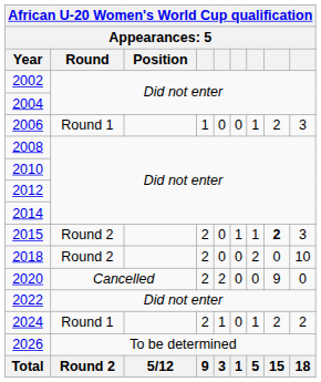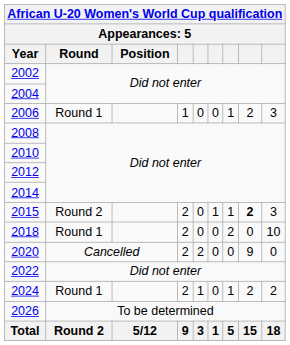 <table class="wikitable" style="text-align: center;">
 <tr>
 <th colspan=9><a href='#'>African U-20 Women's World Cup qualification</a></th>
 </tr>
 <tr>
 <th colspan=9>Appearances: 5</th>
 </tr>
 <tr>
 <th>Year</th>
 <th>Round</th>
 <th>Position</th>
 <th></th>
 <th></th>
 <th></th>
 <th></th>
 <th></th>
 <th></th>
 </tr>
 <tr>
 <td><a href='#'>2002</a></td>
 <td colspan=8 rowspan=2><em>Did not enter</em></td>
 </tr>
 <tr>
 <td><a href='#'>2004</a></td>
 </tr>
 <tr>
 <td><a href='#'>2006</a></td>
 <td>Round 1</td>
 <td></td>
 <td>1</td>
 <td>0</td>
 <td>0</td>
 <td>1</td>
 <td>2</td>
 <td>3</td>
 </tr>
 <tr>
 <td><a href='#'>2008</a></td>
 <td colspan=8 rowspan=4><em>Did not enter</em></td>
 </tr>
 <tr>
 <td><a href='#'>2010</a></td>
 </tr>
 <tr>
 <td><a href='#'>2012</a></td>
 </tr>
 <tr>
 <td><a href='#'>2014</a></td>
 </tr>
 <tr>
 <td><a href='#'>2015</a></td>
 <td>Round 2</td>
 <td></td>
 <td>2</td>
 <td>0</td>
 <td>1</td>
 <td>1</td>
 <td><strong>2</strong></td>
 <td>3</td>
 </tr>
 <tr>
 <td><a href='#'>2018</a></td>
-<td>Round 2</td>
+<td>Round 1</td>
 <td></td>
 <td>2</td>
 <td>0</td>
 <td>0</td>
 <td>2</td>
 <td>0</td>
 <td>10</td>
 </tr>
 <tr>
 <td><a href='#'>2020</a></td>
 <td colspan=2><em>Cancelled</em></td>
 <td>2</td>
 <td>2</td>
 <td>0</td>
 <td>0</td>
 <td>9</td>
 <td>0</td>
 </tr>
 <tr>
 <td><a href='#'>2022</a></td>
 <td colspan=8><em>Did not enter</em></td>
 </tr>
 <tr>
 <td><a href='#'>2024</a></td>
 <td>Round 1</td>
 <td></td>
 <td>2</td>
 <td>1</td>
 <td>0</td>
 <td>1</td>
 <td>2</td>
 <td>2</td>
 </tr>
 <tr>
 <td><a href='#'>2026</a></td>
 <td colspan=8>To be determined</td>
 </tr>
 <tr>
 <th>Total</th>
 <th>Round 2</th>
 <th>5/12</th>
 <th>9</th>
 <th>3</th>
 <th>1</th>
 <th>5</th>
 <th>15</th>
 <th>18</th>
 </tr>
 </table>
